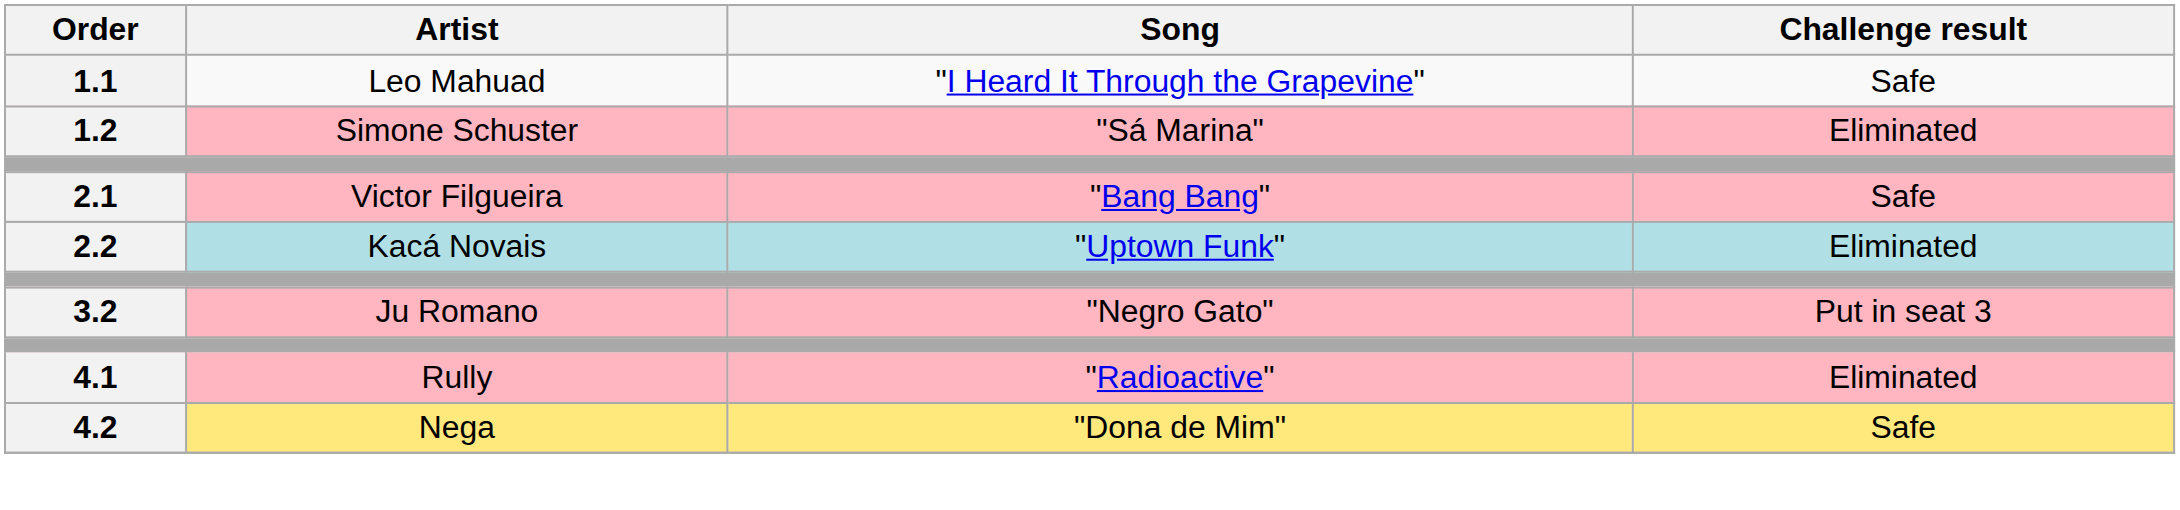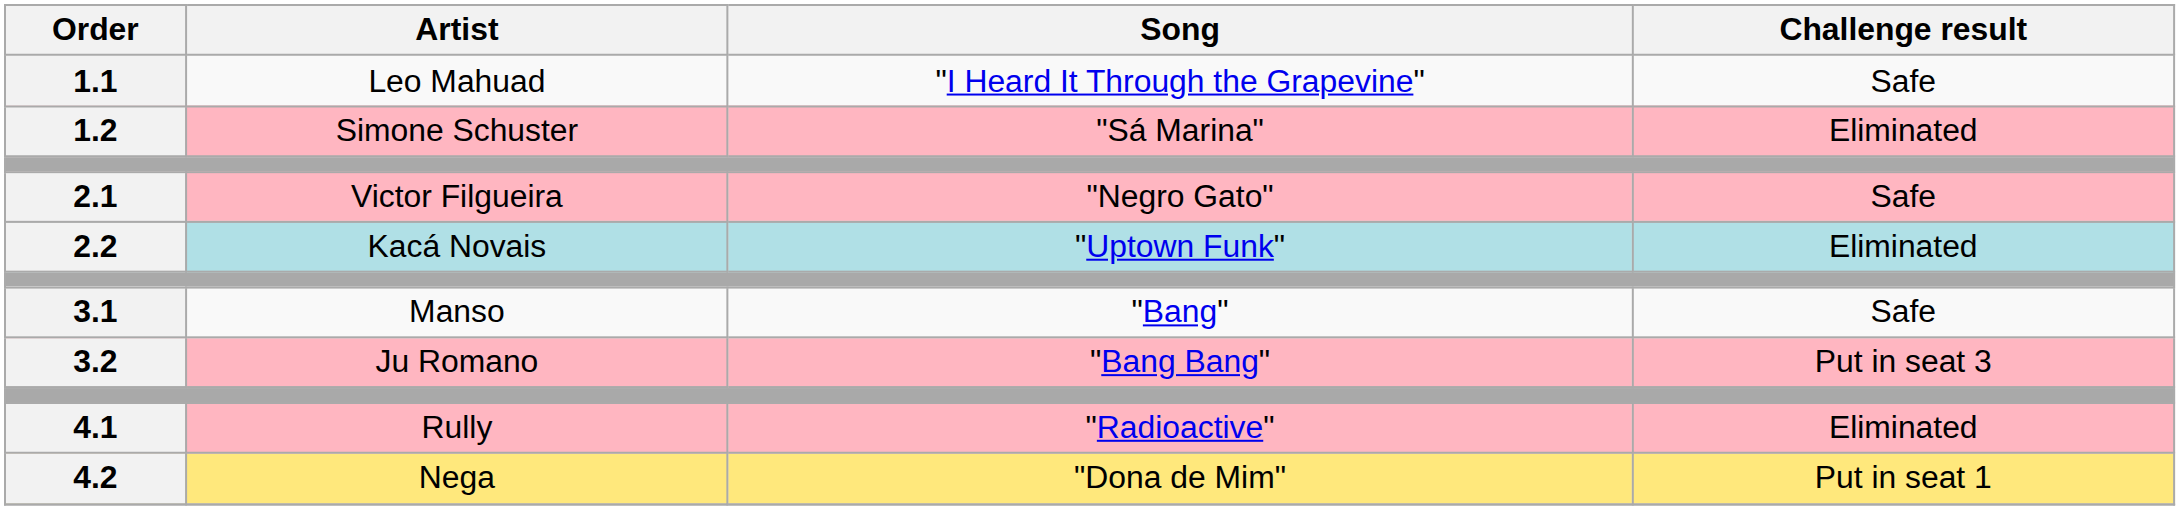 <table class="wikitable" style="text-align:center; width:55%;">
 <tr>
 <th scope="col" width="05%">Order</th>
 <th scope="col" width="15%">Artist</th>
 <th scope="col" width="25%">Song</th>
 <th scope="col" width="15%">Challenge result</th>
 </tr>
 <tr>
 <th>1.1</th>
 <td>Leo Mahuad</td>
 <td>"<a href='#'>I Heard It Through the Grapevine</a>"</td>
 <td>Safe</td>
 </tr>
 <tr bgcolor=FFB6C1>
 <th>1.2</th>
 <td>Simone Schuster</td>
 <td>"Sá Marina"</td>
 <td>Eliminated</td>
 </tr>
 <tr>
 <td bgcolor=A9A9A9 colspan=4></td>
 </tr>
 <tr bgcolor=FFB6C1>
 <th>2.1</th>
 <td>Victor Filgueira</td>
-<td>"<a href='#'>Bang Bang</a>"</td>
+<td>"Negro Gato"</td>
 <td>Safe</td>
 </tr>
 <tr bgcolor=B0E0E6>
 <th>2.2</th>
 <td>Kacá Novais</td>
 <td>"<a href='#'>Uptown Funk</a>"</td>
 <td>Eliminated</td>
 </tr>
 <tr>
 <td bgcolor=A9A9A9 colspan=4></td>
 </tr>
+<tr>
+<th>3.1</th>
+<td>Manso</td>
+<td>"<a href='#'>Bang</a>"</td>
+<td>Safe</td>
+</tr>
 <tr bgcolor=FFB6C1>
 <th>3.2</th>
 <td>Ju Romano</td>
-<td>"Negro Gato"</td>
+<td>"<a href='#'>Bang Bang</a>"</td>
 <td>Put in seat 3</td>
 </tr>
 <tr>
 <td bgcolor=A9A9A9 colspan=4></td>
 </tr>
 <tr bgcolor=FFB6C1>
 <th>4.1</th>
 <td>Rully</td>
 <td>"<a href='#'>Radioactive</a>"</td>
 <td>Eliminated</td>
 </tr>
 <tr bgcolor=FFE87C>
 <th>4.2</th>
 <td>Nega</td>
 <td>"Dona de Mim"</td>
-<td>Safe</td>
+<td>Put in seat 1</td>
 </tr>
 <tr>
 </tr>
 </table>
